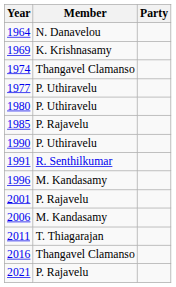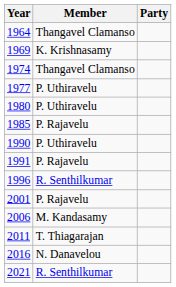 <table class="wikitable sortable">
 <tr>
 <th>Year</th>
 <th>Member</th>
 <th colspan=2>Party</th>
 </tr>
 <tr>
 <td><a href='#'>1964</a></td>
-<td>N. Danavelou</td>
+<td>Thangavel Clamanso</td>
 <td></td>
 </tr>
 <tr>
 <td><a href='#'>1969</a></td>
 <td>K. Krishnasamy</td>
 <td></td>
 </tr>
 <tr>
 <td><a href='#'>1974</a></td>
 <td>Thangavel Clamanso</td>
 <td></td>
 </tr>
 <tr>
 <td><a href='#'>1977</a></td>
 <td>P. Uthiravelu</td>
 <td></td>
 </tr>
 <tr>
 <td><a href='#'>1980</a></td>
 <td>P. Uthiravelu</td>
 <td></td>
 </tr>
 <tr>
 <td><a href='#'>1985</a></td>
 <td>P. Rajavelu</td>
 <td></td>
 </tr>
 <tr>
 <td><a href='#'>1990</a></td>
 <td>P. Uthiravelu</td>
 <td></td>
 </tr>
 <tr>
 <td><a href='#'>1991</a></td>
-<td><a href='#'>R. Senthilkumar</a></td>
+<td>P. Rajavelu</td>
 <td></td>
 </tr>
 <tr>
 <td><a href='#'>1996</a></td>
-<td>M. Kandasamy</td>
+<td><a href='#'>R. Senthilkumar</a></td>
 <td></td>
 </tr>
 <tr>
 <td><a href='#'>2001</a></td>
 <td>P. Rajavelu</td>
 <td></td>
 </tr>
 <tr>
 <td><a href='#'>2006</a></td>
 <td>M. Kandasamy</td>
 <td></td>
 </tr>
 <tr>
 <td><a href='#'>2011</a></td>
 <td>T. Thiagarajan</td>
 <td></td>
 </tr>
 <tr>
 <td><a href='#'>2016</a></td>
-<td>Thangavel Clamanso</td>
+<td>N. Danavelou</td>
 <td></td>
 </tr>
 <tr>
 <td><a href='#'>2021</a></td>
-<td>P. Rajavelu</td>
+<td><a href='#'>R. Senthilkumar</a></td>
 <td></td>
 </tr>
 </table>
